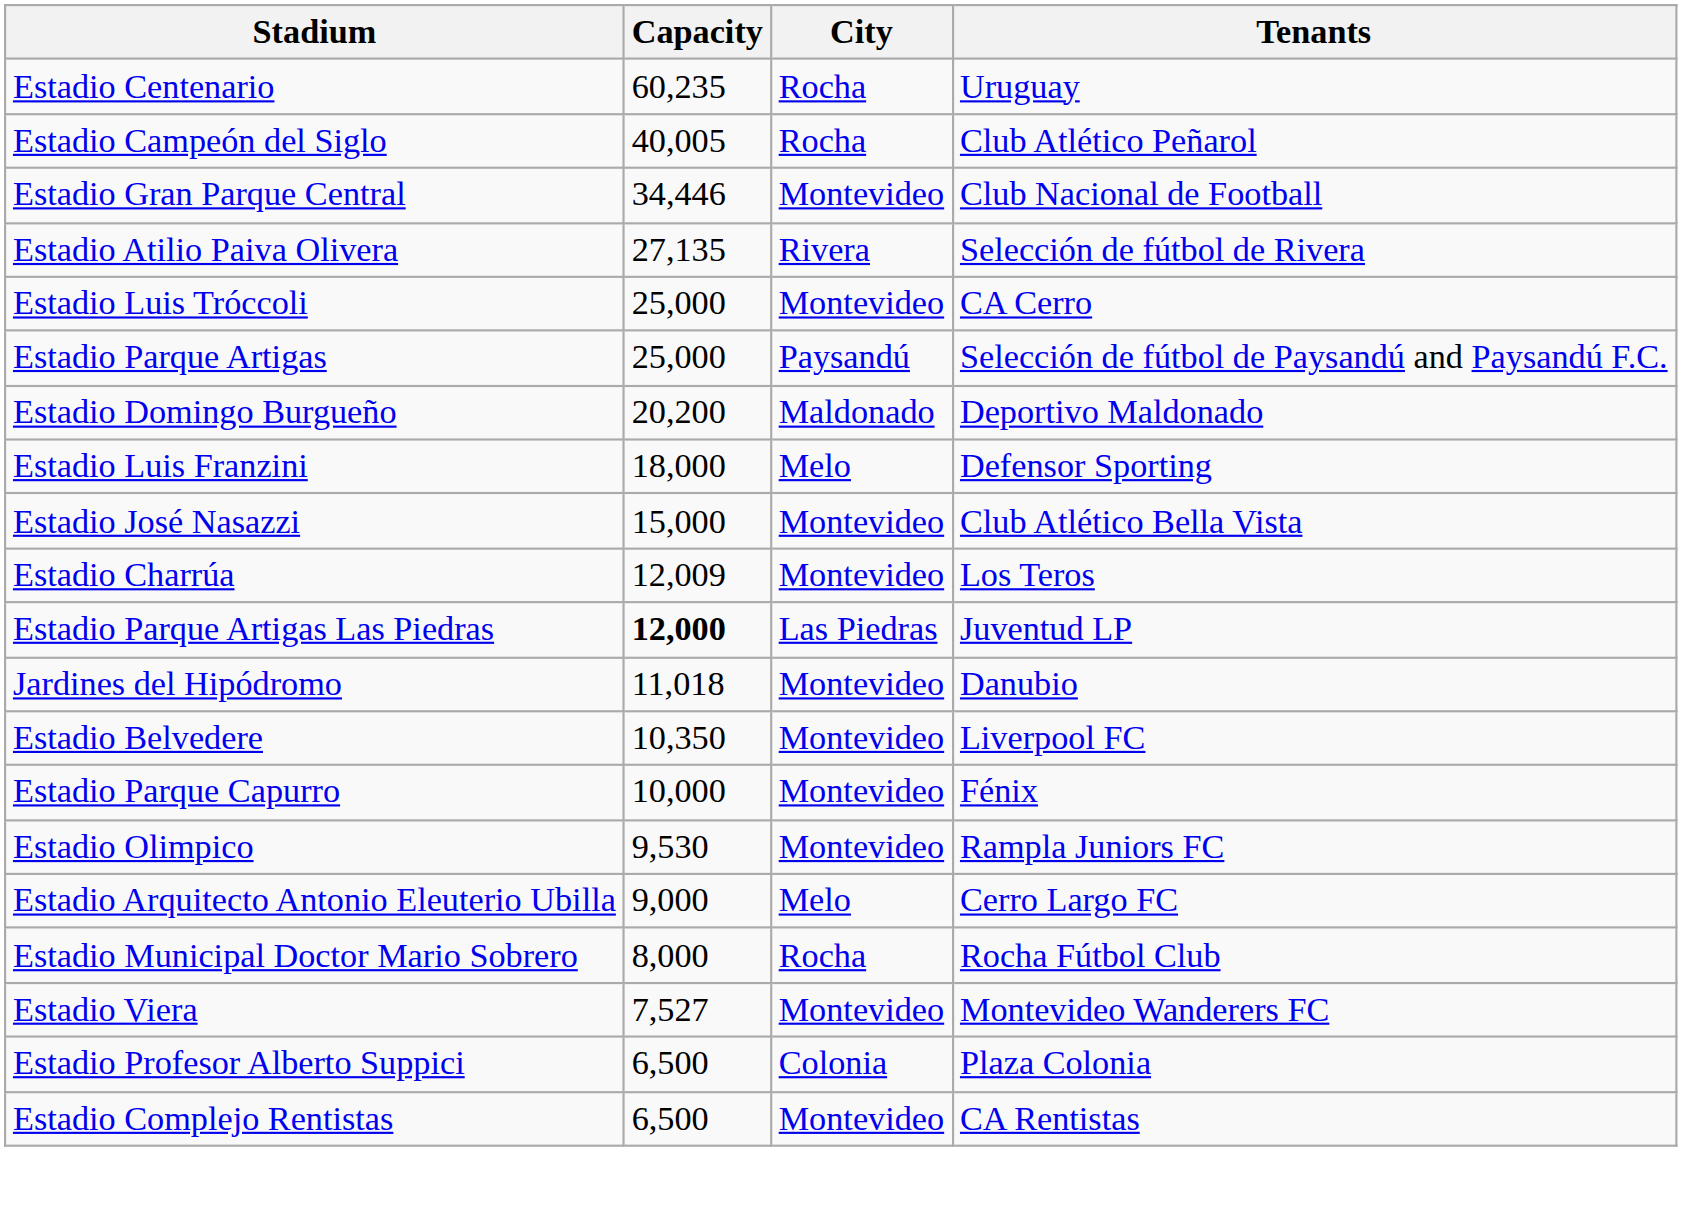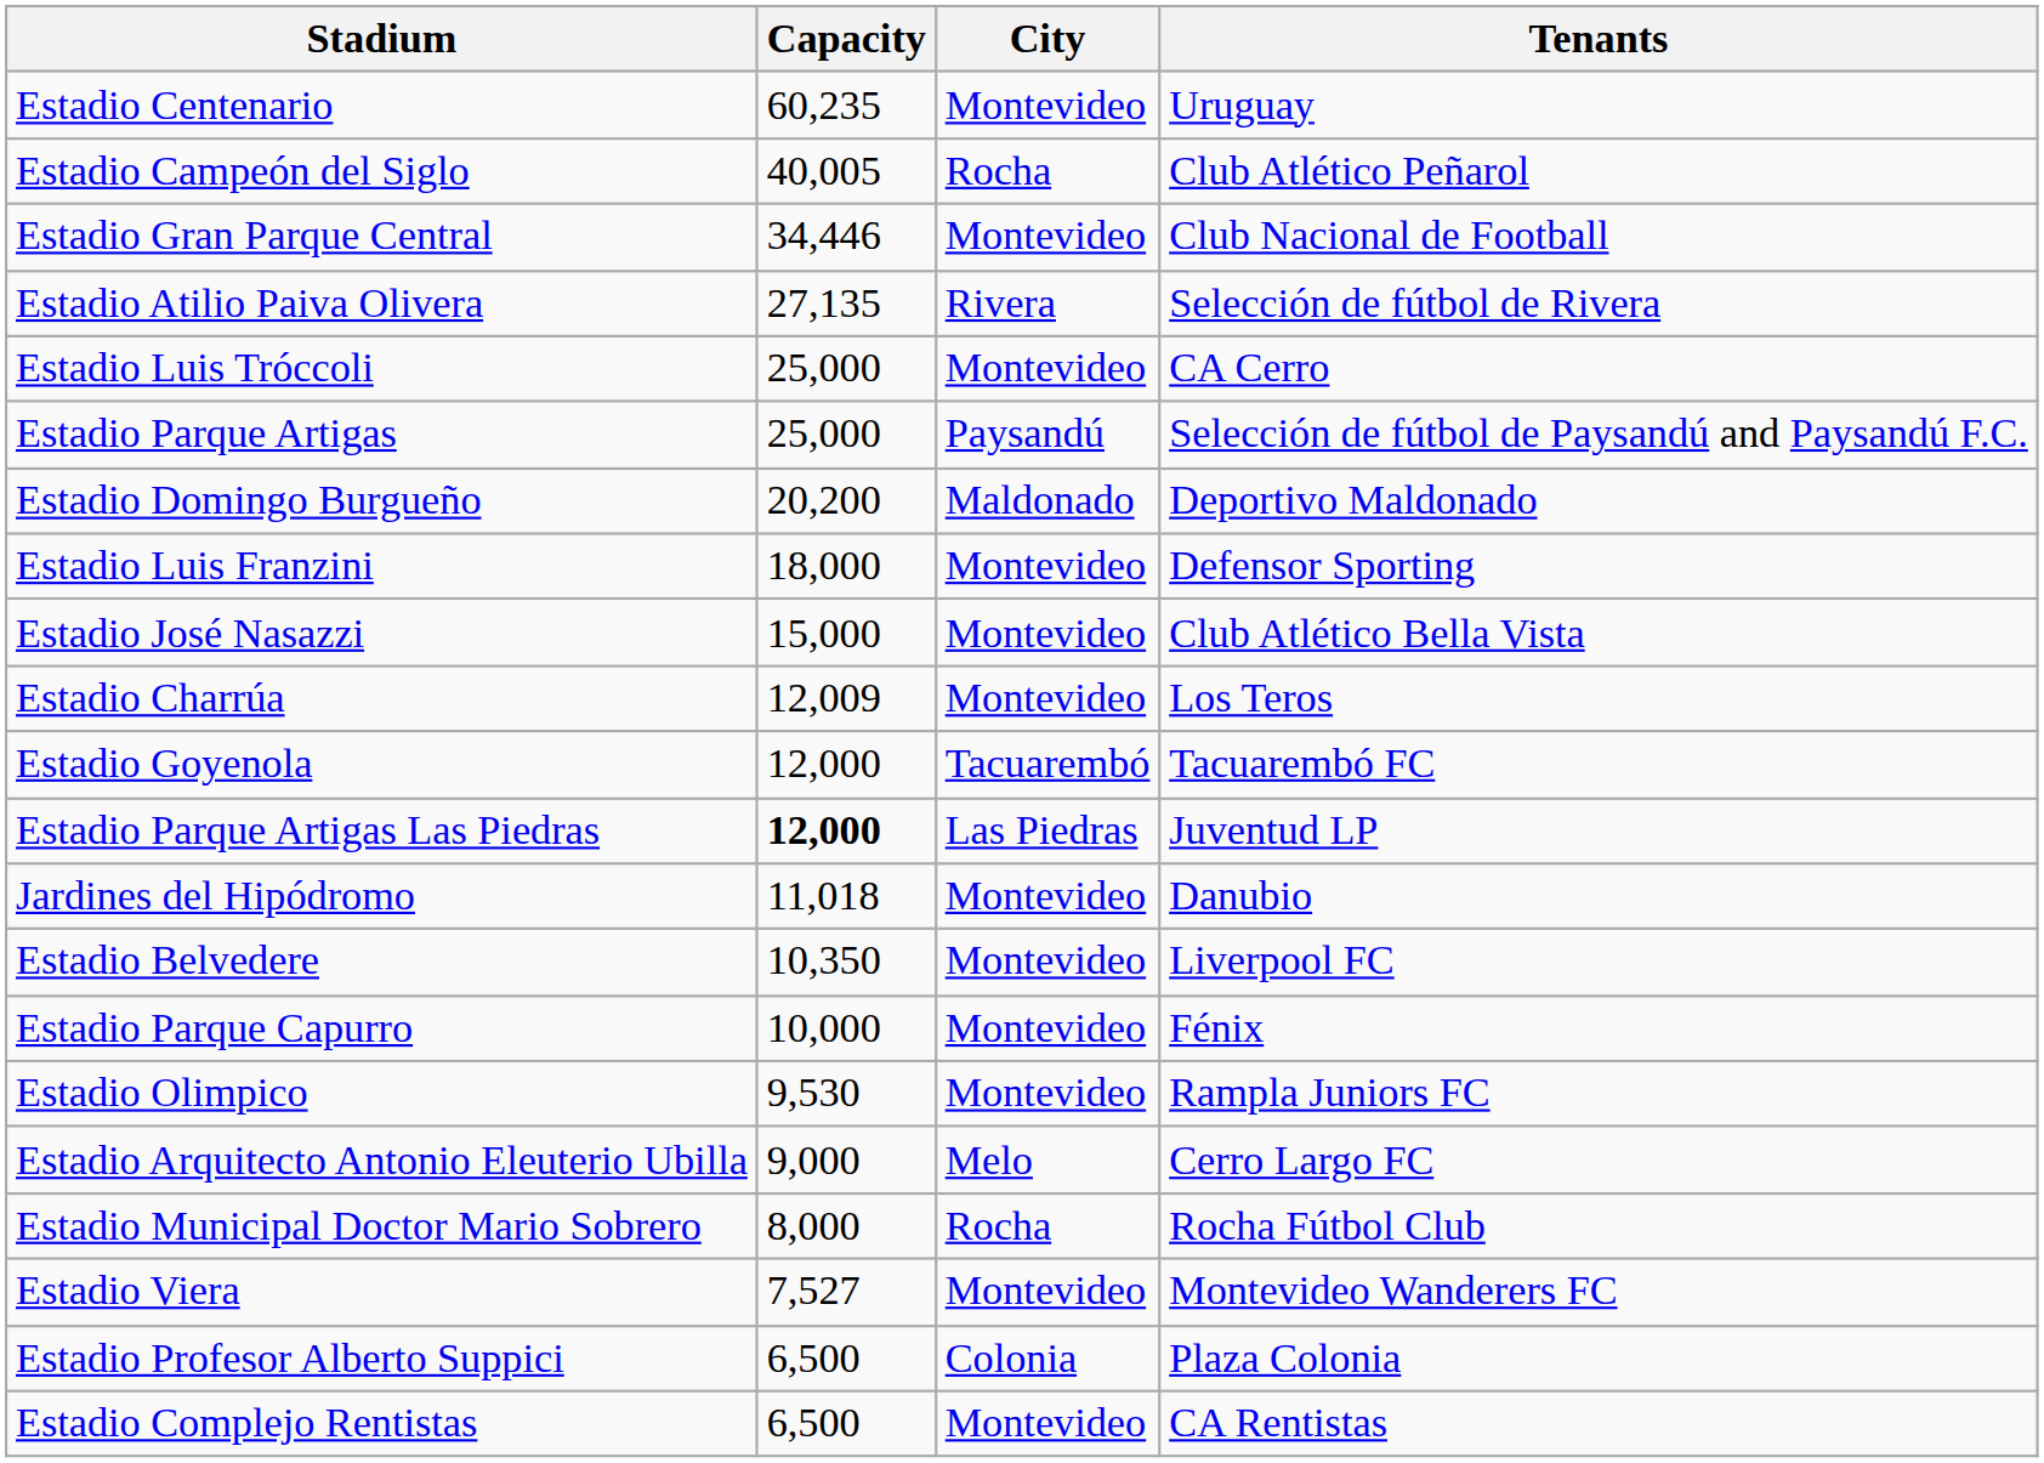 <table class="wikitable sortable">
 <tr>
 <th>Stadium</th>
 <th>Capacity</th>
 <th>City</th>
 <th>Tenants</th>
 </tr>
 <tr>
 <td><a href='#'>Estadio Centenario</a></td>
 <td>60,235</td>
-<td><a href='#'>Rocha</a></td>
+<td><a href='#'>Montevideo</a></td>
 <td><a href='#'>Uruguay</a></td>
 </tr>
 <tr>
 <td><a href='#'>Estadio Campeón del Siglo</a></td>
 <td>40,005</td>
 <td><a href='#'>Rocha</a></td>
 <td><a href='#'>Club Atlético Peñarol</a></td>
 </tr>
 <tr>
 <td><a href='#'>Estadio Gran Parque Central</a></td>
 <td>34,446</td>
 <td><a href='#'>Montevideo</a></td>
 <td><a href='#'>Club Nacional de Football</a></td>
 </tr>
 <tr>
 <td><a href='#'>Estadio Atilio Paiva Olivera</a></td>
 <td>27,135</td>
 <td><a href='#'>Rivera</a></td>
 <td><a href='#'>Selección de fútbol de Rivera</a></td>
 </tr>
 <tr>
 <td><a href='#'>Estadio Luis Tróccoli</a></td>
 <td>25,000</td>
 <td><a href='#'>Montevideo</a></td>
 <td><a href='#'>CA Cerro</a></td>
 </tr>
 <tr>
 <td><a href='#'>Estadio Parque Artigas</a></td>
 <td>25,000</td>
 <td><a href='#'>Paysandú</a></td>
 <td><a href='#'>Selección de fútbol de Paysandú</a> and <a href='#'>Paysandú F.C.</a></td>
 </tr>
 <tr>
 <td><a href='#'>Estadio Domingo Burgueño</a></td>
 <td>20,200</td>
 <td><a href='#'>Maldonado</a></td>
 <td><a href='#'>Deportivo Maldonado</a></td>
 </tr>
 <tr>
 <td><a href='#'>Estadio Luis Franzini</a></td>
 <td>18,000</td>
-<td><a href='#'>Melo</a></td>
+<td><a href='#'>Montevideo</a></td>
 <td><a href='#'>Defensor Sporting</a></td>
 </tr>
 <tr>
 <td><a href='#'>Estadio José Nasazzi</a></td>
 <td>15,000</td>
 <td><a href='#'>Montevideo</a></td>
 <td><a href='#'>Club Atlético Bella Vista</a></td>
 </tr>
 <tr>
 <td><a href='#'>Estadio Charrúa</a></td>
 <td>12,009</td>
 <td><a href='#'>Montevideo</a></td>
 <td><a href='#'>Los Teros</a></td>
+</tr>
+<tr>
+<td><a href='#'>Estadio Goyenola</a></td>
+<td>12,000</td>
+<td><a href='#'>Tacuarembó</a></td>
+<td><a href='#'>Tacuarembó FC</a></td>
 </tr>
 <tr>
 <td><a href='#'>Estadio Parque Artigas Las Piedras</a></td>
 <td><strong>12,000</strong></td>
 <td><a href='#'>Las Piedras</a></td>
 <td><a href='#'>Juventud LP</a></td>
 </tr>
 <tr>
 <td><a href='#'>Jardines del Hipódromo</a></td>
 <td>11,018</td>
 <td><a href='#'>Montevideo</a></td>
 <td><a href='#'>Danubio</a></td>
 </tr>
 <tr>
 <td><a href='#'>Estadio Belvedere</a></td>
 <td>10,350</td>
 <td><a href='#'>Montevideo</a></td>
 <td><a href='#'>Liverpool FC</a></td>
 </tr>
 <tr>
 <td><a href='#'>Estadio Parque Capurro</a></td>
 <td>10,000</td>
 <td><a href='#'>Montevideo</a></td>
 <td><a href='#'>Fénix</a></td>
 </tr>
 <tr>
 <td><a href='#'>Estadio Olimpico</a></td>
 <td>9,530</td>
 <td><a href='#'>Montevideo</a></td>
 <td><a href='#'>Rampla Juniors FC</a></td>
 </tr>
 <tr>
 <td><a href='#'>Estadio Arquitecto Antonio Eleuterio Ubilla</a></td>
 <td>9,000</td>
 <td><a href='#'>Melo</a></td>
 <td><a href='#'>Cerro Largo FC</a></td>
 </tr>
 <tr>
 <td><a href='#'>Estadio Municipal Doctor Mario Sobrero</a></td>
 <td>8,000</td>
 <td><a href='#'>Rocha</a></td>
 <td><a href='#'>Rocha Fútbol Club</a></td>
 </tr>
 <tr>
 <td><a href='#'>Estadio Viera</a></td>
 <td>7,527</td>
 <td><a href='#'>Montevideo</a></td>
 <td><a href='#'>Montevideo Wanderers FC</a></td>
 </tr>
 <tr>
 <td><a href='#'>Estadio Profesor Alberto Suppici</a></td>
 <td>6,500</td>
 <td><a href='#'>Colonia</a></td>
 <td><a href='#'>Plaza Colonia</a></td>
 </tr>
 <tr>
 <td><a href='#'>Estadio Complejo Rentistas</a></td>
 <td>6,500</td>
 <td><a href='#'>Montevideo</a></td>
 <td><a href='#'>CA Rentistas</a></td>
 </tr>
 </table>
